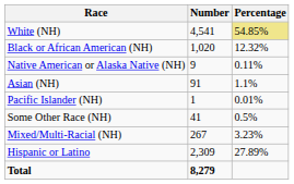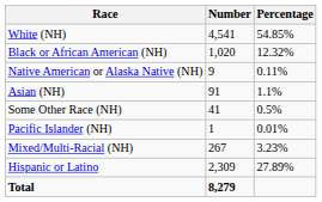 <table class="wikitable">
 <tr>
 <th>Race</th>
 <th>Number</th>
 <th>Percentage</th>
 </tr>
 <tr>
 <td><a href='#'>White</a> (NH)</td>
 <td>4,541</td>
-<td style="background: khaki;">54.85%</td>
+<td>54.85%</td>
 </tr>
 <tr>
 <td><a href='#'>Black or African American</a> (NH)</td>
 <td>1,020</td>
 <td>12.32%</td>
 </tr>
 <tr>
 <td><a href='#'>Native American</a> or <a href='#'>Alaska Native</a> (NH)</td>
 <td>9</td>
 <td>0.11%</td>
 </tr>
 <tr>
 <td><a href='#'>Asian</a> (NH)</td>
 <td>91</td>
 <td>1.1%</td>
 </tr>
 <tr>
+<td>Some Other Race (NH)</td>
+<td>41</td>
+<td>0.5%</td>
+</tr>
+<tr>
 <td><a href='#'>Pacific Islander</a> (NH)</td>
 <td>1</td>
 <td>0.01%</td>
-</tr>
-<tr>
-<td>Some Other Race (NH)</td>
-<td>41</td>
-<td>0.5%</td>
 </tr>
 <tr>
 <td><a href='#'>Mixed/Multi-Racial</a> (NH)</td>
 <td>267</td>
 <td>3.23%</td>
 </tr>
 <tr>
 <td><a href='#'>Hispanic or Latino</a></td>
 <td>2,309</td>
 <td>27.89%</td>
 </tr>
 <tr>
 <td><strong>Total</strong></td>
 <td><strong>8,279</strong></td>
 <td></td>
 </tr>
 </table>
